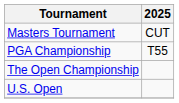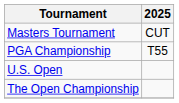 <table class="wikitable" style="font-size:95%;text-align:center;">
 <tr>
 <th>Tournament</th>
 <th>2025</th>
 </tr>
 <tr>
 <td align=left><a href='#'>Masters Tournament</a></td>
 <td>CUT</td>
 </tr>
 <tr>
 <td align=left><a href='#'>PGA Championship</a></td>
 <td>T55</td>
 </tr>
 <tr>
-<td align=left><a href='#'>The Open Championship</a></td>
+<td align=left><a href='#'>U.S. Open</a></td>
 <td></td>
 </tr>
 <tr>
-<td align=left><a href='#'>U.S. Open</a></td>
+<td align=left><a href='#'>The Open Championship</a></td>
 <td></td>
 </tr>
 <tr>
 </tr>
 </table>
